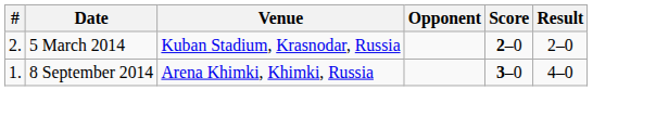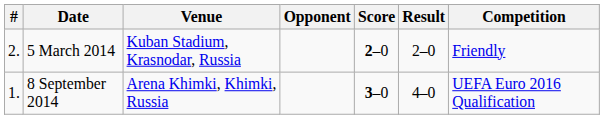 <table class="wikitable">
 <tr>
 <th>#</th>
 <th>Date</th>
 <th>Venue</th>
 <th>Opponent</th>
 <th>Score</th>
 <th>Result</th>
+<th>Competition</th>
 </tr>
 <tr>
 <td>2.</td>
 <td>5 March 2014</td>
 <td><a href='#'>Kuban Stadium</a>, <a href='#'>Krasnodar</a>, <a href='#'>Russia</a></td>
 <td></td>
 <td align=center><strong>2</strong>–0</td>
 <td align=center>2–0</td>
+<td><a href='#'>Friendly</a></td>
 </tr>
 <tr>
 <td>1.</td>
 <td>8 September 2014</td>
 <td><a href='#'>Arena Khimki</a>, <a href='#'>Khimki</a>, <a href='#'>Russia</a></td>
 <td></td>
 <td align=center><strong>3</strong>–0</td>
 <td align=center>4–0</td>
+<td><a href='#'>UEFA Euro 2016 Qualification</a></td>
 </tr>
 </table>
